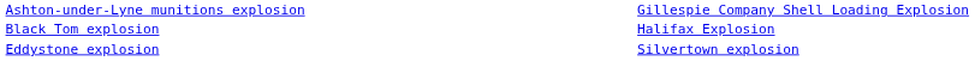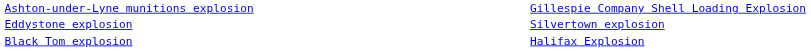 <table style="width: 65%; border: none; text-align: left;">
 <tr>
 <td><a href='#'>Ashton-under-Lyne munitions explosion</a></td>
 <td><a href='#'>Gillespie Company Shell Loading Explosion</a></td>
 </tr>
 <tr>
+<td><a href='#'>Eddystone explosion</a></td>
+<td><a href='#'>Silvertown explosion</a></td>
+</tr>
+<tr>
 <td><a href='#'>Black Tom explosion</a></td>
 <td><a href='#'>Halifax Explosion</a></td>
 </tr>
-<tr>
-<td><a href='#'>Eddystone explosion</a></td>
-<td><a href='#'>Silvertown explosion</a></td>
-</tr>
 </table>
